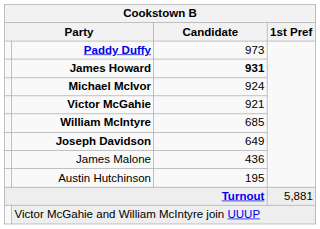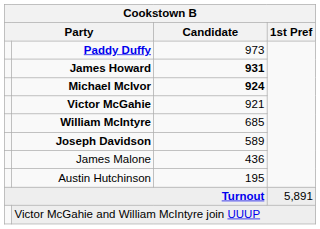 <table class="wikitable">
 <tr>
 <th colspan="4" align="center">Cookstown B</th>
 </tr>
 <tr>
 <th colspan="2" align="center" width=200>Party</th>
 <th width=150>Candidate</th>
 <th width=60>1st Pref</th>
 </tr>
 <tr>
 <td></td>
 <td align="right"><strong><a href='#'>Paddy Duffy</a></strong></td>
 <td align="right">973</td>
 </tr>
 <tr>
 <td></td>
 <td align="right"><strong>James Howard</strong></td>
 <td align="right"><strong>931</strong></td>
 </tr>
 <tr>
 <td></td>
 <td align="right"><strong>Michael McIvor</strong></td>
-<td align="right">924</td>
+<td align="right"><strong>924</strong></td>
 </tr>
 <tr>
 <td></td>
 <td align="right"><strong>Victor McGahie</strong></td>
 <td align="right">921</td>
 </tr>
 <tr>
 <td></td>
 <td align="right"><strong>William McIntyre</strong></td>
 <td align="right">685</td>
 </tr>
 <tr>
 <td></td>
 <td align="right"><strong>Joseph Davidson</strong></td>
-<td align="right">649</td>
+<td align="right">589</td>
 </tr>
 <tr>
 <td></td>
 <td align="right">James Malone</td>
 <td align="right">436</td>
 </tr>
 <tr>
 <td></td>
 <td align="right">Austin Hutchinson</td>
 <td align="right">195</td>
 </tr>
 <tr bgcolor="EEEEEE">
 <td colspan=3 align="right"><strong><a href='#'>Turnout</a></strong></td>
-<td align="right">5,881</td>
+<td align="right">5,891</td>
 </tr>
 <tr>
 <td bgcolor=></td>
 <td colspan=3 bgcolor="EEEEEE">Victor McGahie and William McIntyre join <a href='#'>UUUP</a></td>
 </tr>
 </table>
